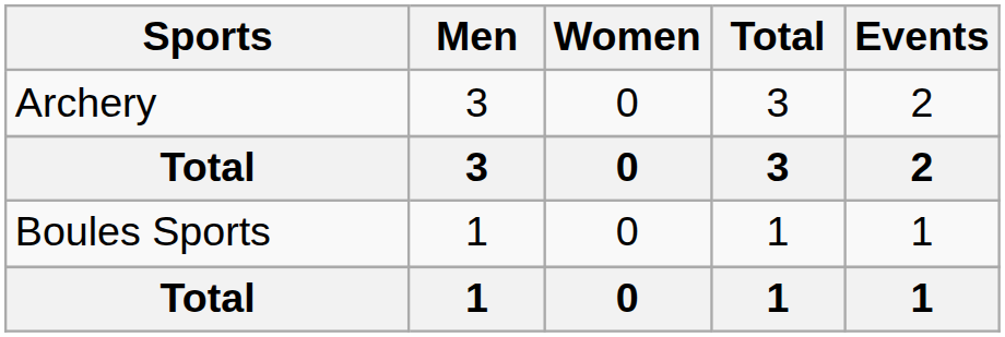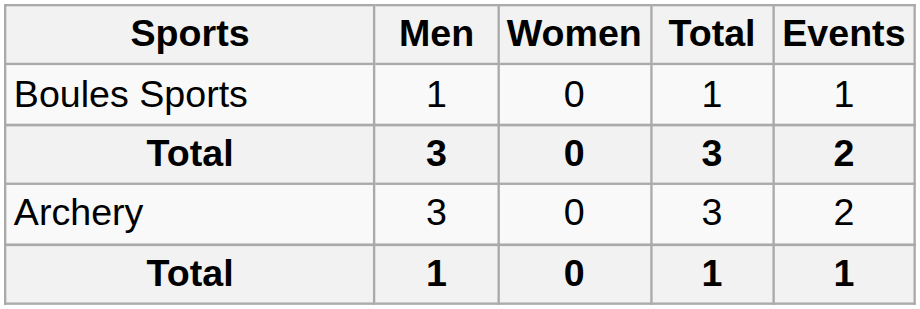 <table class="wikitable sortable" style="text-align:center;">
 <tr>
 <th width=150>Sports</th>
 <th width=45>Men</th>
 <th width=45>Women</th>
 <th width=45>Total</th>
 <th width=45>Events</th>
+</tr>
+<tr>
+<td align=left>Boules Sports</td>
+<td>1</td>
+<td>0</td>
+<td>1</td>
+<td>1</td>
+</tr>
+<tr>
+</tr>
+<tr class="sortbottom">
+<th>Total</th>
+<th>3</th>
+<th>0</th>
+<th>3</th>
+<th>2</th>
 </tr>
 <tr>
 <td align=left>Archery</td>
 <td>3</td>
 <td>0</td>
 <td>3</td>
 <td>2</td>
 </tr>
 <tr>
 </tr>
 <tr class="sortbottom">
 <th>Total</th>
-<th>3</th>
-<th>0</th>
-<th>3</th>
-<th>2</th>
-</tr>
-<tr>
-<td align=left>Boules Sports</td>
-<td>1</td>
-<td>0</td>
-<td>1</td>
-<td>1</td>
-</tr>
-<tr>
-</tr>
-<tr class="sortbottom">
-<th>Total</th>
 <th>1</th>
 <th>0</th>
 <th>1</th>
 <th>1</th>
 </tr>
 </table>
